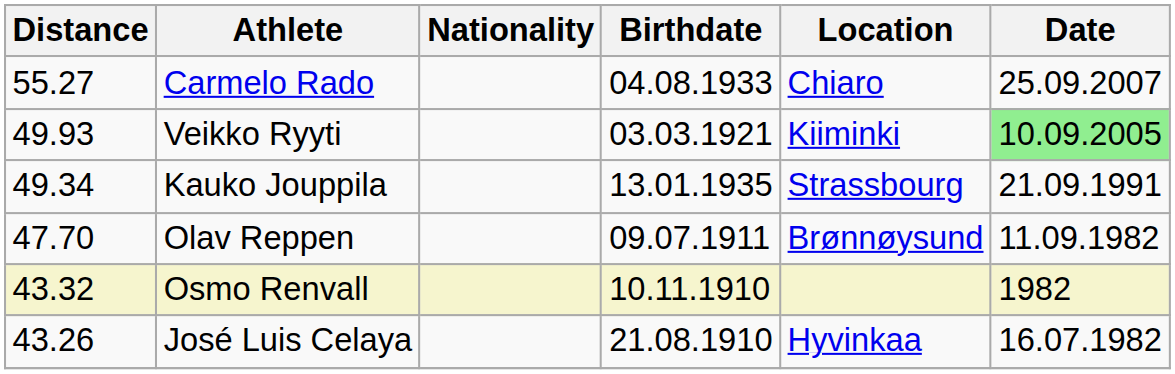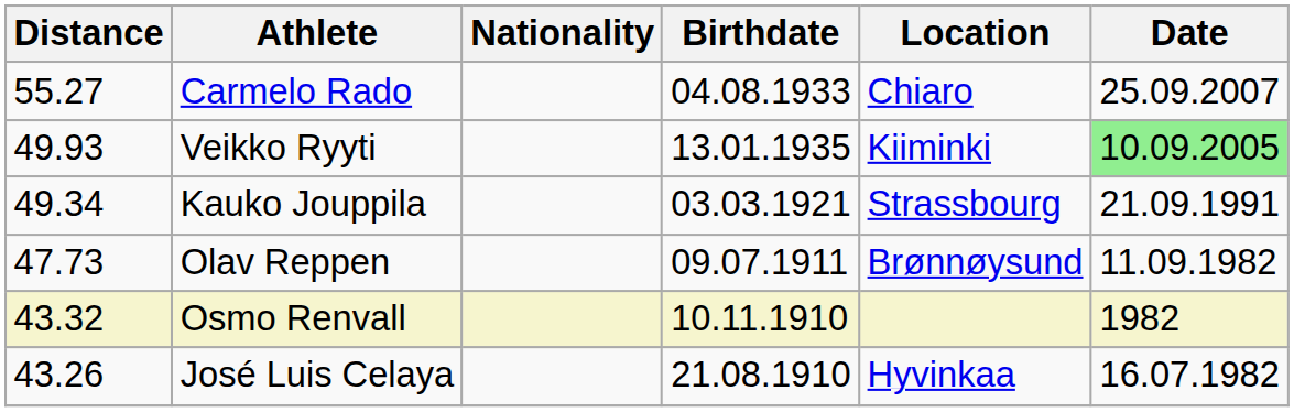 <table class="wikitable">
 <tr>
 <th>Distance</th>
 <th>Athlete</th>
 <th>Nationality</th>
 <th>Birthdate</th>
 <th>Location</th>
 <th>Date</th>
 </tr>
 <tr>
 <td>55.27</td>
 <td><a href='#'>Carmelo Rado</a></td>
 <td></td>
 <td>04.08.1933</td>
 <td><a href='#'>Chiaro</a></td>
 <td>25.09.2007</td>
 </tr>
 <tr>
 <td>49.93</td>
 <td>Veikko Ryyti</td>
 <td></td>
-<td>03.03.1921</td>
+<td>13.01.1935</td>
 <td><a href='#'>Kiiminki</a></td>
 <td style="background: lightgreen;">10.09.2005</td>
 </tr>
 <tr>
 <td>49.34</td>
 <td>Kauko Jouppila</td>
 <td></td>
-<td>13.01.1935</td>
+<td>03.03.1921</td>
 <td><a href='#'>Strassbourg</a></td>
 <td>21.09.1991</td>
 </tr>
 <tr>
-<td>47.70</td>
+<td>47.73</td>
 <td>Olav Reppen</td>
 <td></td>
 <td>09.07.1911</td>
 <td><a href='#'>Brønnøysund</a></td>
 <td>11.09.1982</td>
 </tr>
 <tr bgcolor=#f6F5CE>
 <td>43.32</td>
 <td>Osmo Renvall</td>
 <td></td>
 <td>10.11.1910</td>
 <td></td>
 <td>1982</td>
 </tr>
 <tr>
 <td>43.26</td>
 <td>José Luis Celaya</td>
 <td></td>
 <td>21.08.1910</td>
 <td><a href='#'>Hyvinkaa</a></td>
 <td>16.07.1982</td>
 </tr>
 <tr>
 </tr>
 </table>
